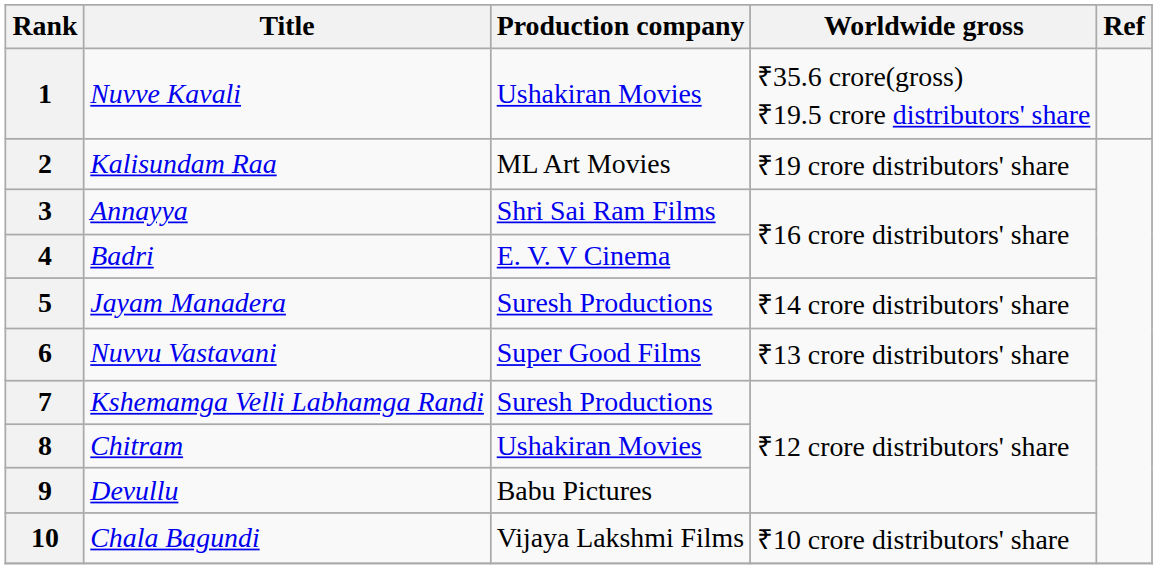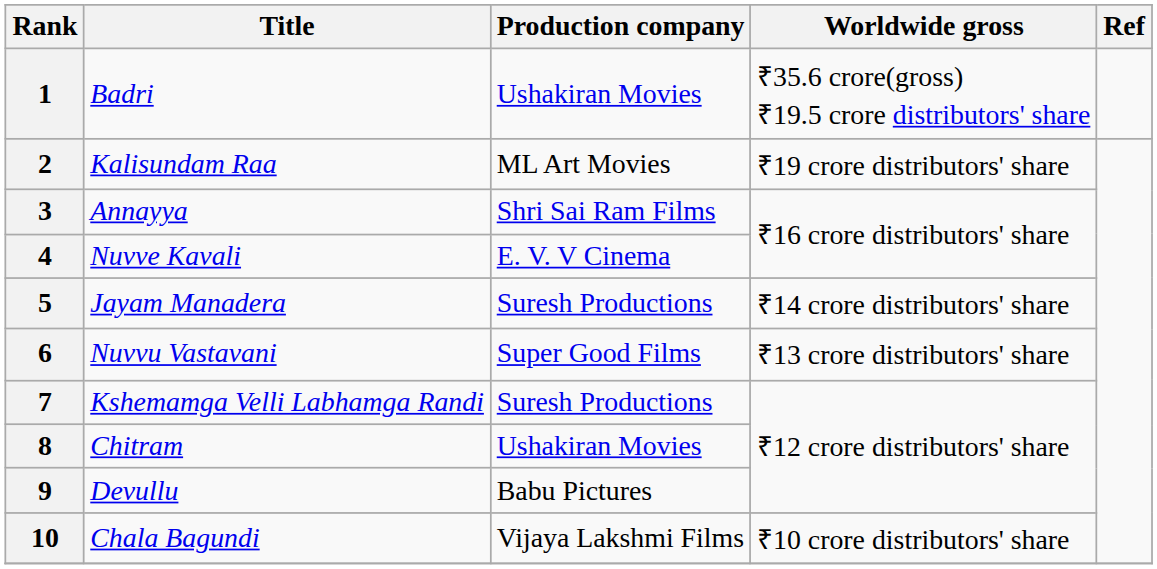 <table class="wikitable sortable" style="margin:auto; margin:auto;">
 <tr>
 <th>Rank</th>
 <th>Title</th>
 <th>Production company</th>
 <th>Worldwide gross</th>
 <th>Ref</th>
 </tr>
 <tr>
 <th>1</th>
-<td scope="row"><em><a href='#'>Nuvve Kavali</a></em></td>
+<td><em><a href='#'>Badri</a></em></td>
 <td><a href='#'>Ushakiran Movies</a></td>
 <td>₹35.6 crore(gross)<br>₹19.5 crore <a href='#'>distributors' share</a></td>
 <td></td>
 </tr>
 <tr>
 <th>2</th>
 <td><em><a href='#'>Kalisundam Raa</a></em></td>
 <td>ML Art Movies</td>
 <td>₹19 crore distributors' share</td>
 <td rowspan="9"></td>
 </tr>
 <tr>
 <th>3</th>
 <td><em><a href='#'>Annayya</a></em></td>
 <td><a href='#'>Shri Sai Ram Films</a></td>
 <td rowspan="2">₹16 crore distributors' share</td>
 </tr>
 <tr>
 <th>4</th>
-<td><em><a href='#'>Badri</a></em></td>
+<td scope="row"><em><a href='#'>Nuvve Kavali</a></em></td>
 <td><a href='#'>E. V. V Cinema</a></td>
 </tr>
 <tr>
 <th>5</th>
 <td><em><a href='#'>Jayam Manadera</a></em></td>
 <td><a href='#'>Suresh Productions</a></td>
 <td>₹14 crore distributors' share</td>
 </tr>
 <tr>
 <th>6</th>
 <td><em><a href='#'>Nuvvu Vastavani</a></em></td>
 <td><a href='#'>Super Good Films</a></td>
 <td>₹13 crore distributors' share</td>
 </tr>
 <tr>
 <th>7</th>
 <td><em><a href='#'>Kshemamga Velli Labhamga Randi</a></em></td>
 <td><a href='#'>Suresh Productions</a></td>
 <td rowspan="3">₹12 crore distributors' share</td>
 </tr>
 <tr>
 <th>8</th>
 <td><em><a href='#'>Chitram</a></em></td>
 <td><a href='#'>Ushakiran Movies</a></td>
 </tr>
 <tr>
 <th>9</th>
 <td><em><a href='#'>Devullu</a></em></td>
 <td>Babu Pictures</td>
 </tr>
 <tr>
 <th>10</th>
 <td><em><a href='#'>Chala Bagundi</a></em></td>
 <td>Vijaya Lakshmi Films</td>
 <td>₹10 crore distributors' share</td>
 </tr>
 <tr>
 </tr>
 </table>
